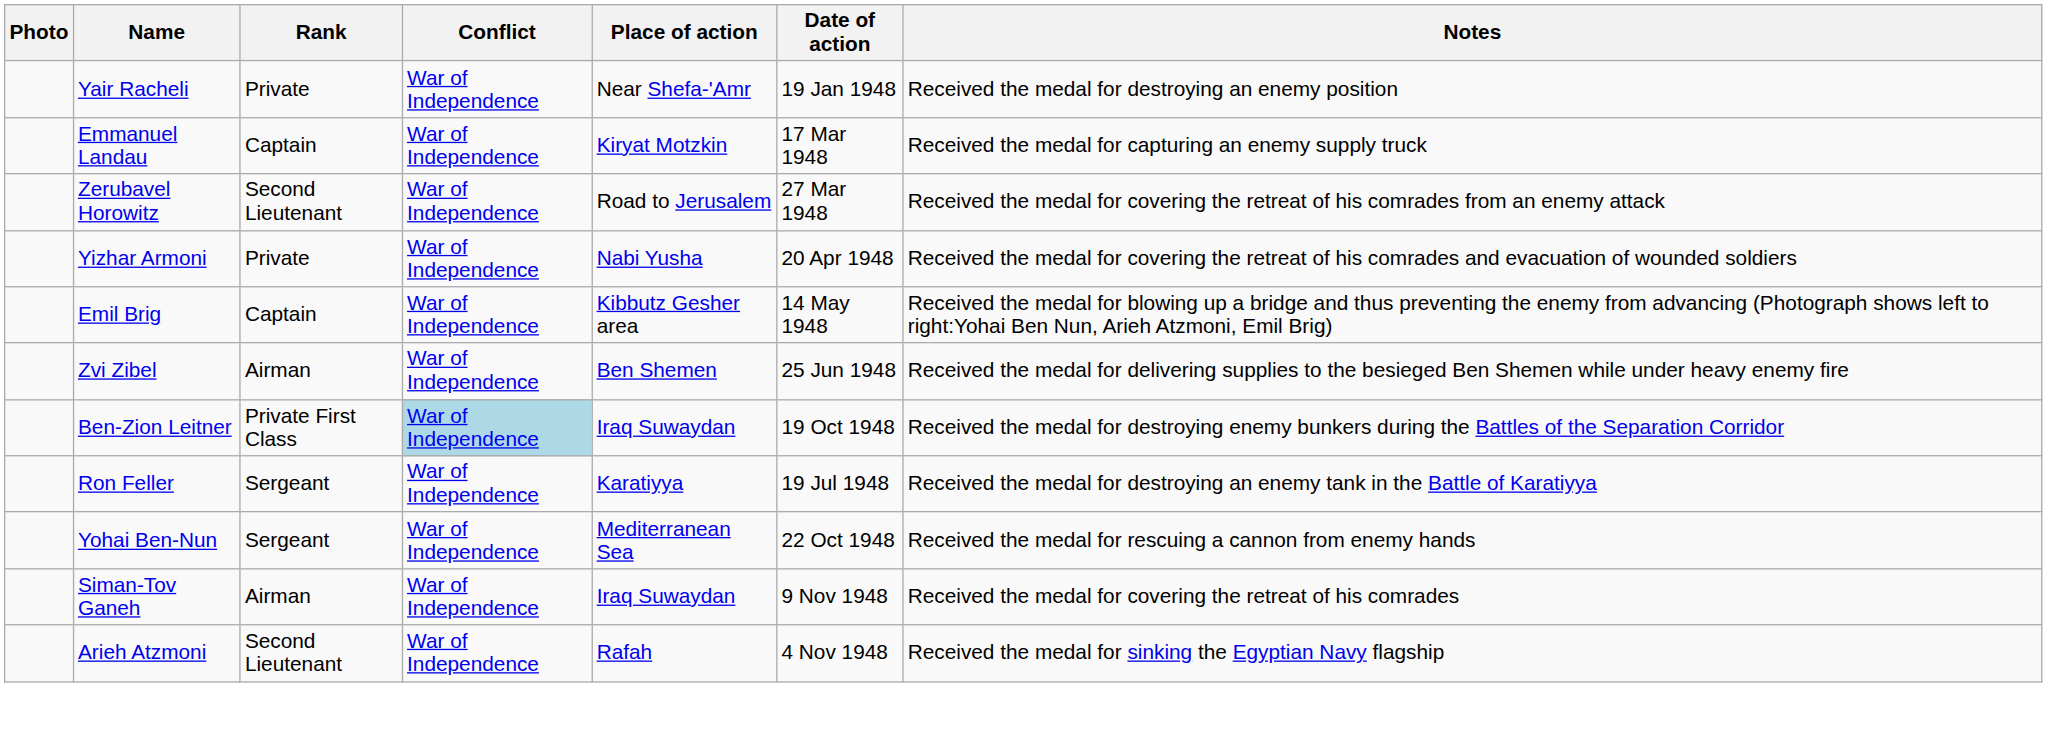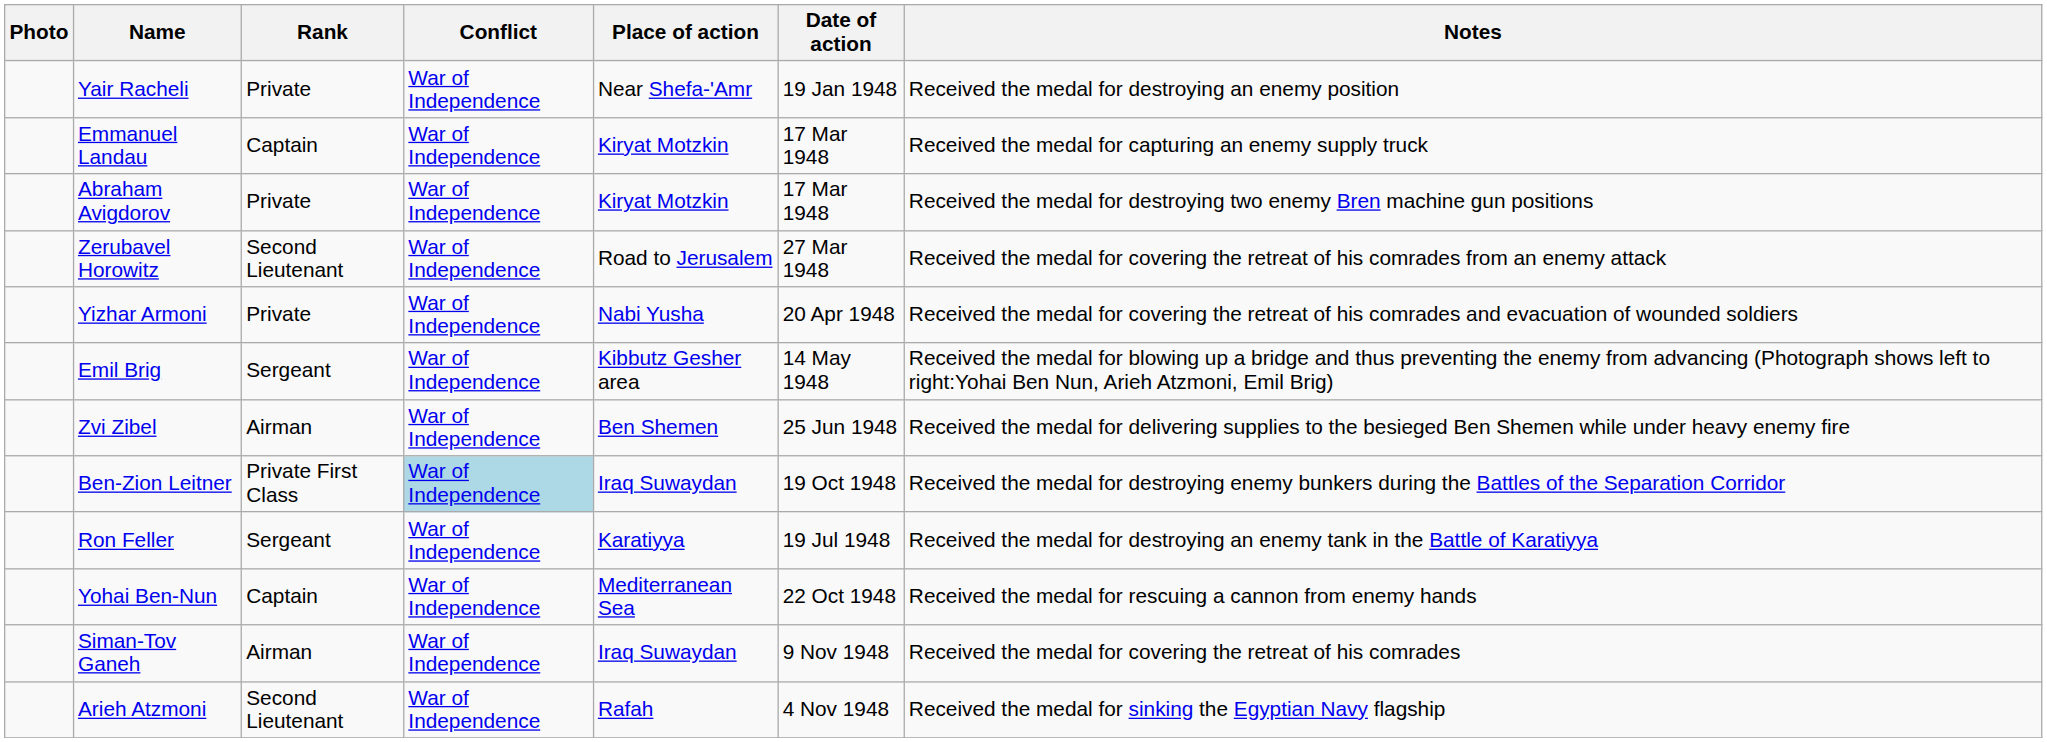 <table class="wikitable sortable">
 <tr>
 <th>Photo</th>
 <th>Name</th>
 <th>Rank</th>
 <th>Conflict</th>
 <th>Place of action</th>
 <th>Date of action</th>
 <th>Notes</th>
 </tr>
 <tr>
 <td></td>
 <td><a href='#'>Yair Racheli</a></td>
 <td>Private</td>
 <td><a href='#'>War of Independence</a></td>
 <td>Near <a href='#'>Shefa-'Amr</a></td>
 <td>19 Jan 1948</td>
 <td>Received the medal for destroying an enemy position</td>
 </tr>
 <tr>
 <td></td>
 <td><a href='#'>Emmanuel Landau</a></td>
 <td>Captain</td>
 <td><a href='#'>War of Independence</a></td>
 <td><a href='#'>Kiryat Motzkin</a></td>
 <td>17 Mar 1948</td>
 <td>Received the medal for capturing an enemy supply truck</td>
 </tr>
 <tr>
 <td></td>
+<td><a href='#'>Abraham Avigdorov</a></td>
+<td>Private</td>
+<td><a href='#'>War of Independence</a></td>
+<td><a href='#'>Kiryat Motzkin</a></td>
+<td>17 Mar 1948</td>
+<td>Received the medal for destroying two enemy <a href='#'>Bren</a> machine gun positions</td>
+</tr>
+<tr>
+<td></td>
 <td><a href='#'>Zerubavel Horowitz</a></td>
 <td>Second Lieutenant</td>
 <td><a href='#'>War of Independence</a></td>
 <td>Road to <a href='#'>Jerusalem</a></td>
 <td>27 Mar 1948</td>
 <td>Received the medal for covering the retreat of his comrades from an enemy attack</td>
 </tr>
 <tr>
 <td></td>
 <td><a href='#'>Yizhar Armoni</a></td>
 <td>Private</td>
 <td><a href='#'>War of Independence</a></td>
 <td><a href='#'>Nabi Yusha</a></td>
 <td>20 Apr 1948</td>
 <td>Received the medal for covering the retreat of his comrades and evacuation of wounded soldiers</td>
 </tr>
 <tr>
 <td></td>
 <td><a href='#'>Emil Brig</a></td>
-<td>Captain</td>
+<td>Sergeant</td>
 <td><a href='#'>War of Independence</a></td>
 <td><a href='#'>Kibbutz Gesher</a> area</td>
 <td>14 May 1948</td>
 <td>Received the medal for blowing up a bridge and thus preventing the enemy from advancing (Photograph shows left to right:Yohai Ben Nun, Arieh Atzmoni, Emil Brig)</td>
 </tr>
 <tr>
 <td></td>
 <td><a href='#'>Zvi Zibel</a></td>
 <td>Airman</td>
 <td><a href='#'>War of Independence</a></td>
 <td><a href='#'>Ben Shemen</a></td>
 <td>25 Jun 1948</td>
 <td>Received the medal for delivering supplies to the besieged Ben Shemen while under heavy enemy fire</td>
 </tr>
 <tr>
 <td></td>
 <td><a href='#'>Ben-Zion Leitner</a></td>
 <td>Private First Class</td>
 <td style="background: lightblue;"><a href='#'>War of Independence</a></td>
 <td><a href='#'>Iraq Suwaydan</a></td>
 <td>19 Oct 1948</td>
 <td>Received the medal for destroying enemy bunkers during the <a href='#'>Battles of the Separation Corridor</a></td>
 </tr>
 <tr>
 <td></td>
 <td><a href='#'>Ron Feller</a></td>
 <td>Sergeant</td>
 <td><a href='#'>War of Independence</a></td>
 <td><a href='#'>Karatiyya</a></td>
 <td>19 Jul 1948</td>
 <td>Received the medal for destroying an enemy tank in the <a href='#'>Battle of Karatiyya</a></td>
 </tr>
 <tr>
 <td></td>
 <td><a href='#'>Yohai Ben-Nun</a></td>
-<td>Sergeant</td>
+<td>Captain</td>
 <td><a href='#'>War of Independence</a></td>
 <td><a href='#'>Mediterranean Sea</a></td>
 <td>22 Oct 1948</td>
 <td>Received the medal for rescuing a cannon from enemy hands</td>
 </tr>
 <tr>
 <td></td>
 <td><a href='#'>Siman-Tov Ganeh</a></td>
 <td>Airman</td>
 <td><a href='#'>War of Independence</a></td>
 <td><a href='#'>Iraq Suwaydan</a></td>
 <td>9 Nov 1948</td>
 <td>Received the medal for covering the retreat of his comrades</td>
 </tr>
 <tr>
 <td></td>
 <td><a href='#'>Arieh Atzmoni</a></td>
 <td>Second Lieutenant</td>
 <td><a href='#'>War of Independence</a></td>
 <td><a href='#'>Rafah</a></td>
 <td>4 Nov 1948</td>
 <td>Received the medal for <a href='#'>sinking</a> the <a href='#'>Egyptian Navy</a> flagship</td>
 </tr>
 </table>
